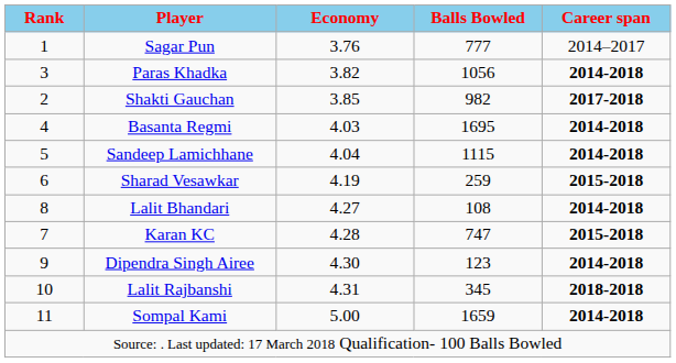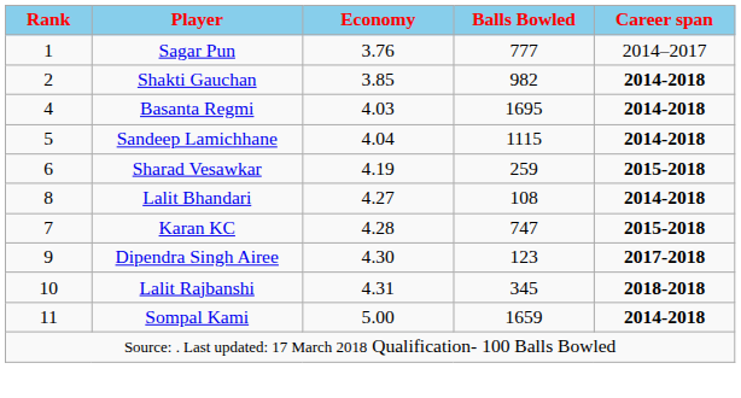 <table style="width:100%; text-align:center;" class="wikitable">
 <tr style="background:#9cf;">
 <th style="background:SkyBlue; color:Red; width:5%;" scope="col">Rank</th>
 <th style="background:SkyBlue; color:Red; width:15%;" scope="col">Player</th>
 <th style="background:SkyBlue; color:Red; width:10%;" scope="col">Economy</th>
 <th style="background:SkyBlue; color:Red; width:10%;" scope="col">Balls Bowled</th>
 <th style="background:SkyBlue; color:Red; width:10%;" scope="col">Career span</th>
 </tr>
 <tr>
 <td>1</td>
 <td><a href='#'>Sagar Pun</a></td>
 <td>3.76</td>
 <td>777</td>
 <td>2014–2017</td>
 </tr>
 <tr>
-<td>3</td>
-<td><a href='#'>Paras Khadka</a></td>
-<td>3.82</td>
-<td>1056</td>
-<td><strong>2014-2018</strong></td>
-</tr>
-<tr>
 <td>2</td>
 <td><a href='#'>Shakti Gauchan</a></td>
 <td>3.85</td>
 <td>982</td>
-<td><strong>2017-2018</strong></td>
+<td><strong>2014-2018</strong></td>
 </tr>
 <tr>
 <td>4</td>
 <td><a href='#'>Basanta Regmi</a></td>
 <td>4.03</td>
 <td>1695</td>
 <td><strong>2014-2018</strong></td>
 </tr>
 <tr>
 <td>5</td>
 <td><a href='#'>Sandeep Lamichhane</a></td>
 <td>4.04</td>
 <td>1115</td>
 <td><strong>2014-2018</strong></td>
 </tr>
 <tr>
 <td>6</td>
 <td><a href='#'>Sharad Vesawkar</a></td>
 <td>4.19</td>
 <td>259</td>
 <td><strong>2015-2018</strong></td>
 </tr>
 <tr>
 <td>8</td>
 <td><a href='#'>Lalit Bhandari</a></td>
 <td>4.27</td>
 <td>108</td>
 <td><strong>2014-2018</strong></td>
 </tr>
 <tr>
 <td>7</td>
 <td><a href='#'>Karan KC</a></td>
 <td>4.28</td>
 <td>747</td>
 <td><strong>2015-2018</strong></td>
 </tr>
 <tr>
 <td>9</td>
 <td><a href='#'>Dipendra Singh Airee</a></td>
 <td>4.30</td>
 <td>123</td>
-<td><strong>2014-2018</strong></td>
+<td><strong>2017-2018</strong></td>
 </tr>
 <tr>
 <td>10</td>
 <td><a href='#'>Lalit Rajbanshi</a></td>
 <td>4.31</td>
 <td>345</td>
 <td><strong>2018-2018</strong></td>
 </tr>
 <tr>
 <td>11</td>
 <td><a href='#'>Sompal Kami</a></td>
 <td>5.00</td>
 <td>1659</td>
 <td><strong>2014-2018</strong></td>
 </tr>
 <tr>
 <td colspan="5"><small>Source: . Last updated: 17 March 2018</small> Qualification- 100 Balls Bowled</td>
 </tr>
 </table>
